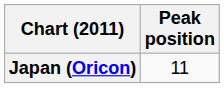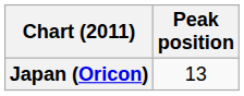 <table class="wikitable plainrowheaders" style="text-align:center">
 <tr>
 <th>Chart (2011)</th>
 <th>Peak<br>position</th>
 </tr>
 <tr>
 <th scope="row">Japan (<a href='#'>Oricon</a>)</th>
-<td>11</td>
+<td>13</td>
 </tr>
 </table>
